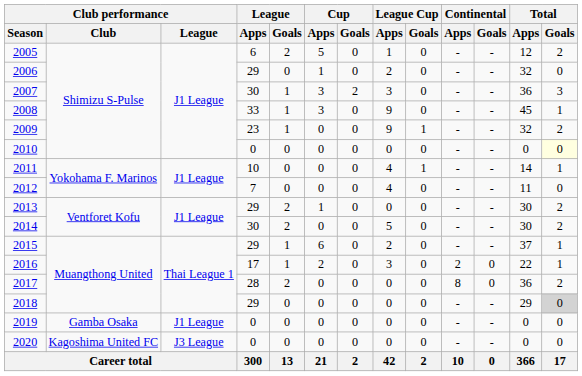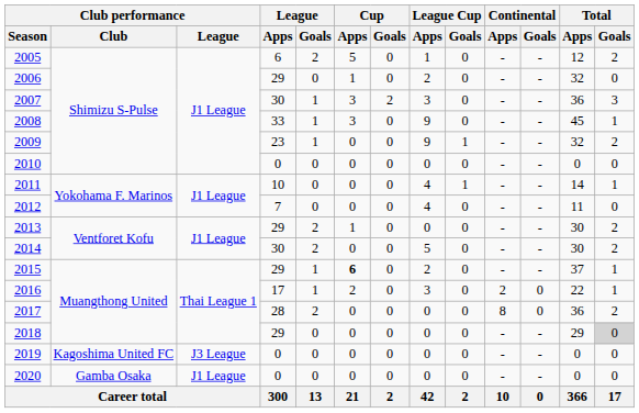 <table class="wikitable" style="text-align:center">
 <tr>
 <th colspan=3>Club performance</th>
 <th colspan=2>League</th>
 <th colspan=2>Cup</th>
 <th colspan=2>League Cup</th>
 <th colspan=2>Continental</th>
 <th colspan=2>Total</th>
 </tr>
 <tr>
 <th>Season</th>
 <th>Club</th>
 <th>League</th>
 <th>Apps</th>
 <th>Goals</th>
 <th>Apps</th>
 <th>Goals</th>
 <th>Apps</th>
 <th>Goals</th>
 <th>Apps</th>
 <th>Goals</th>
 <th>Apps</th>
 <th>Goals</th>
 </tr>
 <tr>
 <td><a href='#'>2005</a></td>
 <td rowspan="6"><a href='#'>Shimizu S-Pulse</a></td>
 <td rowspan="6"><a href='#'>J1 League</a></td>
 <td>6</td>
 <td>2</td>
 <td>5</td>
 <td>0</td>
 <td>1</td>
 <td>0</td>
 <td>-</td>
 <td>-</td>
 <td>12</td>
 <td>2</td>
 </tr>
 <tr>
 <td><a href='#'>2006</a></td>
 <td>29</td>
 <td>0</td>
 <td>1</td>
 <td>0</td>
 <td>2</td>
 <td>0</td>
 <td>-</td>
 <td>-</td>
 <td>32</td>
 <td>0</td>
 </tr>
 <tr>
 <td><a href='#'>2007</a></td>
 <td>30</td>
 <td>1</td>
 <td>3</td>
 <td>2</td>
 <td>3</td>
 <td>0</td>
 <td>-</td>
 <td>-</td>
 <td>36</td>
 <td>3</td>
 </tr>
 <tr>
 <td><a href='#'>2008</a></td>
 <td>33</td>
 <td>1</td>
 <td>3</td>
 <td>0</td>
 <td>9</td>
 <td>0</td>
 <td>-</td>
 <td>-</td>
 <td>45</td>
 <td>1</td>
 </tr>
 <tr>
 <td><a href='#'>2009</a></td>
 <td>23</td>
 <td>1</td>
 <td>0</td>
 <td>0</td>
 <td>9</td>
 <td>1</td>
 <td>-</td>
 <td>-</td>
 <td>32</td>
 <td>2</td>
 </tr>
 <tr>
 <td><a href='#'>2010</a></td>
 <td>0</td>
 <td>0</td>
 <td>0</td>
 <td>0</td>
 <td>0</td>
 <td>0</td>
 <td>-</td>
 <td>-</td>
 <td>0</td>
-<td style="background: lightyellow;">0</td>
+<td>0</td>
 </tr>
 <tr>
 <td><a href='#'>2011</a></td>
 <td rowspan="2"><a href='#'>Yokohama F. Marinos</a></td>
 <td rowspan="2"><a href='#'>J1 League</a></td>
 <td>10</td>
 <td>0</td>
 <td>0</td>
 <td>0</td>
 <td>4</td>
 <td>1</td>
 <td>-</td>
 <td>-</td>
 <td>14</td>
 <td>1</td>
 </tr>
 <tr>
 <td><a href='#'>2012</a></td>
 <td>7</td>
 <td>0</td>
 <td>0</td>
 <td>0</td>
 <td>4</td>
 <td>0</td>
 <td>-</td>
 <td>-</td>
 <td>11</td>
 <td>0</td>
 </tr>
 <tr>
 <td><a href='#'>2013</a></td>
 <td rowspan="2"><a href='#'>Ventforet Kofu</a></td>
 <td rowspan="2"><a href='#'>J1 League</a></td>
 <td>29</td>
 <td>2</td>
 <td>1</td>
 <td>0</td>
 <td>0</td>
 <td>0</td>
 <td>-</td>
 <td>-</td>
 <td>30</td>
 <td>2</td>
 </tr>
 <tr>
 <td><a href='#'>2014</a></td>
 <td>30</td>
 <td>2</td>
 <td>0</td>
 <td>0</td>
 <td>5</td>
 <td>0</td>
 <td>-</td>
 <td>-</td>
 <td>30</td>
 <td>2</td>
 </tr>
 <tr>
 <td><a href='#'>2015</a></td>
 <td rowspan="4"><a href='#'>Muangthong United</a></td>
 <td rowspan="4"><a href='#'>Thai League 1</a></td>
 <td>29</td>
 <td>1</td>
-<td>6</td>
+<td><strong>6</strong></td>
 <td>0</td>
 <td>2</td>
 <td>0</td>
 <td>-</td>
 <td>-</td>
 <td>37</td>
 <td>1</td>
 </tr>
 <tr>
 <td><a href='#'>2016</a></td>
 <td>17</td>
 <td>1</td>
 <td>2</td>
 <td>0</td>
 <td>3</td>
 <td>0</td>
 <td>2</td>
 <td>0</td>
 <td>22</td>
 <td>1</td>
 </tr>
 <tr>
 <td><a href='#'>2017</a></td>
 <td>28</td>
 <td>2</td>
 <td>0</td>
 <td>0</td>
 <td>0</td>
 <td>0</td>
 <td>8</td>
 <td>0</td>
 <td>36</td>
 <td>2</td>
 </tr>
 <tr>
 <td><a href='#'>2018</a></td>
 <td>29</td>
 <td>0</td>
 <td>0</td>
 <td>0</td>
 <td>0</td>
 <td>0</td>
 <td>-</td>
 <td>-</td>
 <td>29</td>
 <td style="background: lightgrey;">0</td>
 </tr>
 <tr>
 <td><a href='#'>2019</a></td>
-<td rowspan="1"><a href='#'>Gamba Osaka</a></td>
-<td rowspan="1"><a href='#'>J1 League</a></td>
+<td><a href='#'>Kagoshima United FC </a></td>
+<td rowspan="1"><a href='#'>J3 League</a></td>
 <td>0</td>
 <td>0</td>
 <td>0</td>
 <td>0</td>
 <td>0</td>
 <td>0</td>
 <td>-</td>
 <td>-</td>
 <td>0</td>
 <td>0</td>
 </tr>
 <tr>
 <td><a href='#'>2020</a></td>
-<td><a href='#'>Kagoshima United FC </a></td>
-<td rowspan="1"><a href='#'>J3 League</a></td>
+<td rowspan="1"><a href='#'>Gamba Osaka</a></td>
+<td rowspan="1"><a href='#'>J1 League</a></td>
 <td>0</td>
 <td>0</td>
 <td>0</td>
 <td>0</td>
 <td>0</td>
 <td>0</td>
 <td>-</td>
 <td>-</td>
 <td>0</td>
 <td>0</td>
 </tr>
 <tr>
 <th colspan=3>Career total</th>
 <th>300</th>
 <th>13</th>
 <th>21</th>
 <th>2</th>
 <th>42</th>
 <th>2</th>
 <th>10</th>
 <th>0</th>
 <th>366</th>
 <th>17</th>
 </tr>
 </table>
